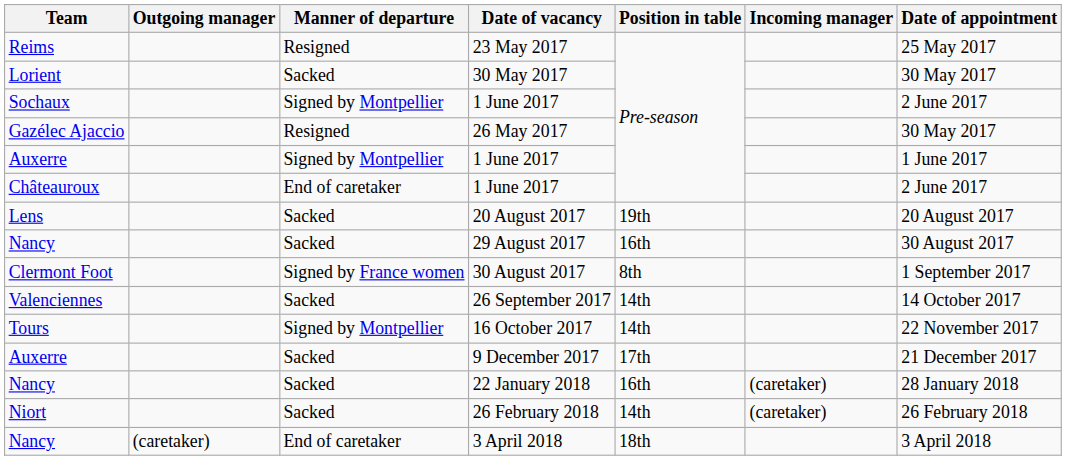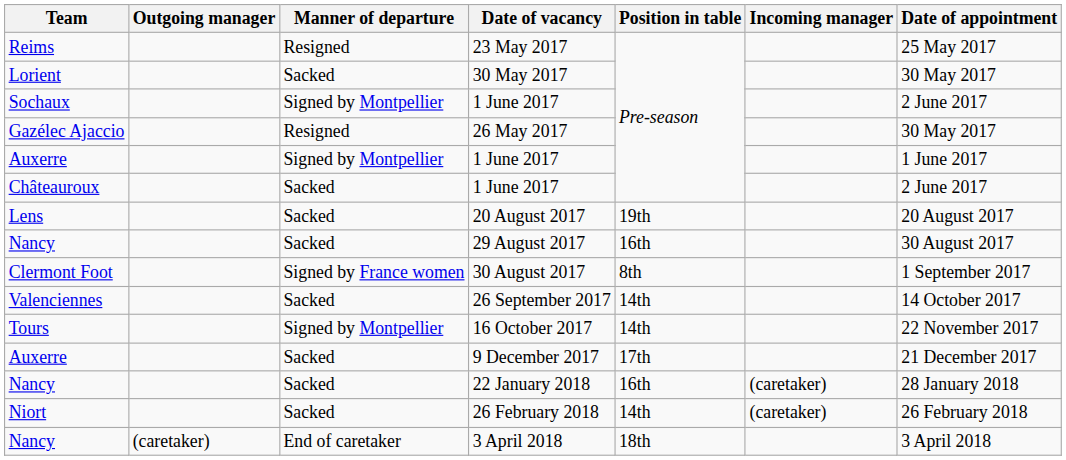 <table class="wikitable sortable">
 <tr>
 <th>Team</th>
 <th>Outgoing manager</th>
 <th>Manner of departure</th>
 <th>Date of vacancy</th>
 <th>Position in table</th>
 <th>Incoming manager</th>
 <th>Date of appointment</th>
 </tr>
 <tr>
 <td><a href='#'>Reims</a></td>
 <td> </td>
 <td>Resigned</td>
 <td>23 May 2017</td>
 <td rowspan=6><em>Pre-season</em></td>
 <td> </td>
 <td>25 May 2017</td>
 </tr>
 <tr>
 <td><a href='#'>Lorient</a></td>
 <td> </td>
 <td rowspan=1>Sacked</td>
 <td>30 May 2017</td>
 <td> </td>
 <td>30 May 2017</td>
 </tr>
 <tr>
 <td><a href='#'>Sochaux</a></td>
 <td> </td>
 <td rowspan=1>Signed by <a href='#'>Montpellier</a></td>
 <td>1 June 2017</td>
 <td> </td>
 <td>2 June 2017</td>
 </tr>
 <tr>
 <td><a href='#'>Gazélec Ajaccio</a></td>
 <td> </td>
 <td>Resigned</td>
 <td>26 May 2017</td>
 <td> </td>
 <td>30 May 2017</td>
 </tr>
 <tr>
 <td><a href='#'>Auxerre</a></td>
 <td> </td>
 <td rowspan=1>Signed by <a href='#'>Montpellier</a></td>
 <td>1 June 2017</td>
 <td> </td>
 <td>1 June 2017</td>
 </tr>
 <tr>
 <td><a href='#'>Châteauroux</a></td>
 <td> </td>
-<td>End of caretaker</td>
+<td>Sacked</td>
 <td>1 June 2017</td>
 <td> </td>
 <td>2 June 2017</td>
 </tr>
 <tr>
 <td><a href='#'>Lens</a></td>
 <td> </td>
 <td>Sacked</td>
 <td>20 August 2017</td>
 <td>19th</td>
 <td> </td>
 <td>20 August 2017</td>
 </tr>
 <tr>
 <td><a href='#'>Nancy</a></td>
 <td> </td>
 <td>Sacked</td>
 <td>29 August 2017</td>
 <td>16th</td>
 <td> </td>
 <td>30 August 2017</td>
 </tr>
 <tr>
 <td><a href='#'>Clermont Foot</a></td>
 <td> </td>
 <td>Signed by <a href='#'>France women</a></td>
 <td>30 August 2017 </td>
 <td>8th</td>
 <td> </td>
 <td>1 September 2017</td>
 </tr>
 <tr>
 <td><a href='#'>Valenciennes</a></td>
 <td> </td>
 <td>Sacked</td>
 <td>26 September 2017</td>
 <td>14th</td>
 <td> </td>
 <td>14 October 2017</td>
 </tr>
 <tr>
 <td><a href='#'>Tours</a></td>
 <td> </td>
 <td rowspan=1>Signed by <a href='#'>Montpellier</a></td>
 <td>16 October 2017</td>
 <td>14th</td>
 <td> </td>
 <td>22 November 2017</td>
 </tr>
 <tr>
 <td><a href='#'>Auxerre</a></td>
 <td> </td>
 <td>Sacked</td>
 <td>9 December 2017</td>
 <td>17th</td>
 <td> </td>
 <td>21 December 2017</td>
 </tr>
 <tr>
 <td><a href='#'>Nancy</a></td>
 <td> </td>
 <td>Sacked</td>
 <td>22 January 2018</td>
 <td>16th</td>
 <td>  (caretaker)</td>
 <td>28 January 2018</td>
 </tr>
 <tr>
 <td><a href='#'>Niort</a></td>
 <td> </td>
 <td>Sacked</td>
 <td>26 February 2018</td>
 <td>14th</td>
 <td>  (caretaker)</td>
 <td>26 February 2018</td>
 </tr>
 <tr>
 <td><a href='#'>Nancy</a></td>
 <td>  (caretaker)</td>
 <td>End of caretaker</td>
 <td>3 April 2018</td>
 <td>18th</td>
 <td> </td>
 <td>3 April 2018</td>
 </tr>
 </table>
